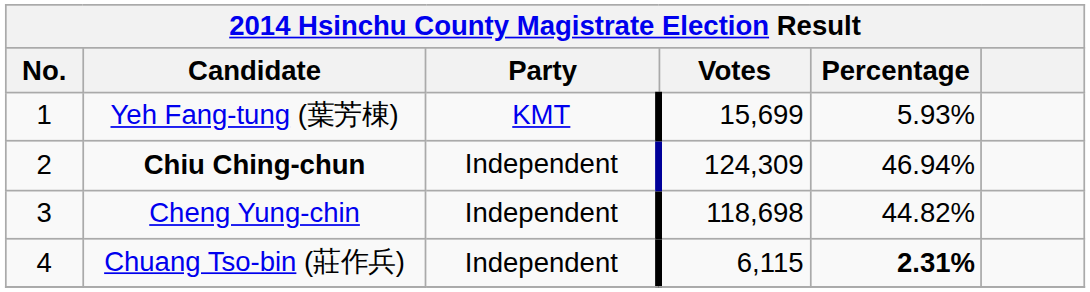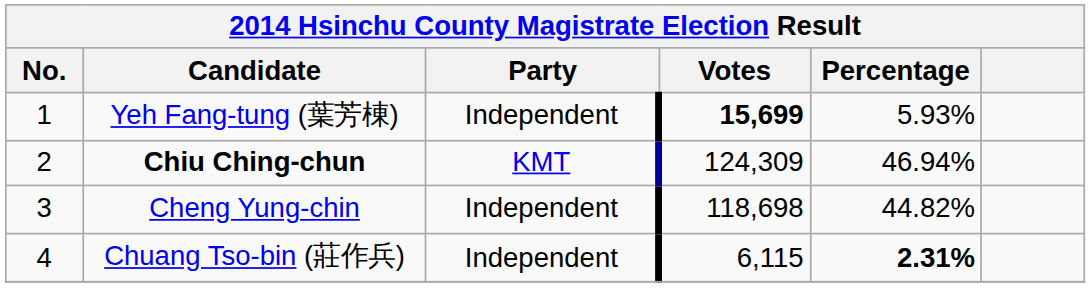 <table class="wikitable" style="text-align:center;margin:1em auto;">
 <tr>
 <th colspan="7" width=620px><a href='#'>2014 Hsinchu County Magistrate Election</a> Result</th>
 </tr>
 <tr>
 <th width=35>No.</th>
 <th width=180>Candidate</th>
 <th width=120>Party</th>
 <th width=75>Votes</th>
 <th width=75>Percentage</th>
 <th width=49></th>
 </tr>
 <tr>
 <td>1</td>
 <td><a href='#'>Yeh Fang-tung</a> (葉芳棟)</td>
-<td><a href='#'>KMT</a></td>
-<td style="border-left:4px solid #000000;" align="right">15,699</td>
+<td>Independent</td>
+<td style="border-left:4px solid #000000;" align="right"><strong>15,699</strong></td>
 <td align="right">5.93%</td>
 <td align="center"></td>
 </tr>
 <tr>
 <td>2</td>
 <td><strong>Chiu Ching-chun</strong></td>
-<td>Independent　</td>
+<td><a href='#'>KMT</a></td>
 <td style="border-left:4px solid #000099;" align="right">124,309</td>
 <td align="right">46.94%</td>
 <td align="center"></td>
 </tr>
 <tr>
 <td>3</td>
 <td><a href='#'>Cheng Yung-chin</a></td>
 <td>Independent　</td>
 <td style="border-left:4px solid #000000;" align="right">118,698</td>
 <td align="right">44.82%</td>
 <td align="center"></td>
 </tr>
 <tr>
 <td>4</td>
 <td><a href='#'>Chuang Tso-bin</a> (莊作兵)</td>
 <td>Independent</td>
 <td style="border-left:4px solid #000000;" align="right">6,115</td>
 <td align="right"><strong>2.31%</strong></td>
 <td align="center"></td>
 </tr>
 <tr bgcolor=EEEEEE>
 </tr>
 </table>
